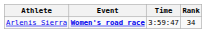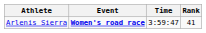 <table class=wikitable style=font-size:90%;text-align:center>
 <tr>
 <th>Athlete</th>
 <th>Event</th>
 <th>Time</th>
 <th>Rank</th>
 </tr>
 <tr>
 <td align=left><a href='#'>Arlenis Sierra</a></td>
 <td align=left><strong><a href='#'>Women's road race</a></strong></td>
 <td>3:59:47</td>
-<td>34</td>
+<td>41</td>
 </tr>
 </table>
